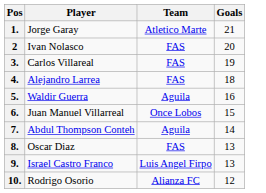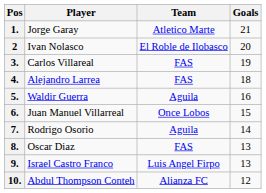 <table class="wikitable">
 <tr>
 <th align="center">Pos</th>
 <th align="center">Player</th>
 <th align="center">Team</th>
 <th align="center">Goals</th>
 </tr>
 <tr>
 <th align="center">1.</th>
 <td>  Jorge Garay</td>
 <td align="center"><a href='#'>Atletico Marte</a></td>
 <td align="center">21</td>
 </tr>
 <tr>
 <th align="center">2</th>
 <td> Ivan Nolasco</td>
-<td align="center"><a href='#'>FAS</a></td>
+<td align="center"><a href='#'>El Roble de Ilobasco</a></td>
 <td align="center">20</td>
 </tr>
 <tr>
 <th align="center">3.</th>
 <td> Carlos Villareal</td>
 <td align="center"><a href='#'>FAS</a></td>
 <td align="center">19</td>
 </tr>
 <tr>
 <th align="center">4.</th>
 <td> <a href='#'>Alejandro Larrea</a></td>
 <td align="center"><a href='#'>FAS</a></td>
 <td align="center">18</td>
 </tr>
 <tr>
 <th align="center">5.</th>
 <td> <a href='#'>Waldir Guerra</a></td>
 <td align="center"><a href='#'>Aguila</a></td>
 <td align="center">16</td>
 </tr>
 <tr>
 <th align="center">6.</th>
 <td> Juan Manuel Villarreal</td>
 <td align="center"><a href='#'>Once Lobos</a></td>
 <td align="center">15</td>
 </tr>
 <tr>
 <th align="center">7.</th>
-<td>  <a href='#'>Abdul Thompson Conteh</a></td>
+<td>  Rodrigo Osorio</td>
 <td align="center"><a href='#'>Aguila</a></td>
 <td align="center">14</td>
 </tr>
 <tr>
 <th align="center">8.</th>
 <td>  Oscar Diaz</td>
 <td align="center"><a href='#'>FAS</a></td>
 <td align="center">13</td>
 </tr>
 <tr>
 <th align="center">9.</th>
 <td>  <a href='#'>Israel Castro Franco</a></td>
 <td align="center"><a href='#'>Luis Angel Firpo</a></td>
 <td align="center">13</td>
 </tr>
 <tr>
 <th align="center">10.</th>
-<td>  Rodrigo Osorio</td>
+<td>  <a href='#'>Abdul Thompson Conteh</a></td>
 <td align="center"><a href='#'>Alianza FC</a></td>
 <td align="center">12</td>
 </tr>
 </table>
